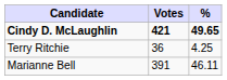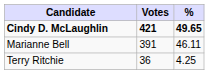 <table class="wikitable">
 <tr>
 <th style="background:#ddf; width:200px;">Candidate</th>
 <th style="background:#ddf; width:50px;">Votes</th>
 <th style="background:#ddf; width:30px;">%</th>
 </tr>
 <tr>
 <td><strong>Cindy D. McLaughlin</strong></td>
 <td><strong>421</strong></td>
 <td><strong>49.65</strong></td>
 </tr>
 <tr>
+<td>Marianne Bell</td>
+<td>391</td>
+<td>46.11</td>
+</tr>
+<tr>
 <td>Terry Ritchie</td>
 <td>36</td>
 <td>4.25</td>
 </tr>
-<tr>
-<td>Marianne Bell</td>
-<td>391</td>
-<td>46.11</td>
-</tr>
 </table>
